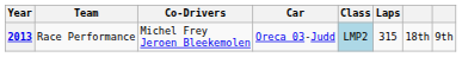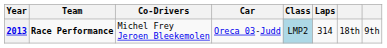 <table class="wikitable" style="text-align:center; font-size:90%">
 <tr>
 <th>Year</th>
 <th>Team</th>
 <th>Co-Drivers</th>
 <th>Car</th>
 <th>Class</th>
 <th>Laps</th>
 <th></th>
 <th></th>
 </tr>
 <tr>
 <th><a href='#'>2013</a></th>
-<td align="left" nowrap> Race Performance</td>
+<td align="left" nowrap><strong> Race Performance</strong></td>
 <td align="left" nowrap> Michel Frey<br> <a href='#'>Jeroen Bleekemolen</a></td>
 <td align="left" nowrap><a href='#'>Oreca 03</a>-<a href='#'>Judd</a></td>
 <td style="background: lightblue;">LMP2</td>
-<td>315</td>
+<td>314</td>
 <td>18th</td>
 <td>9th</td>
 </tr>
 </table>
